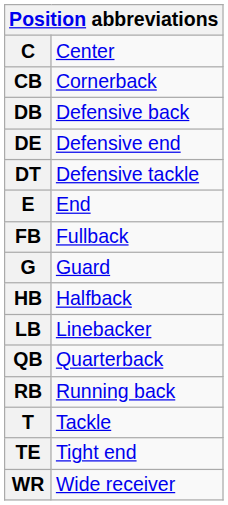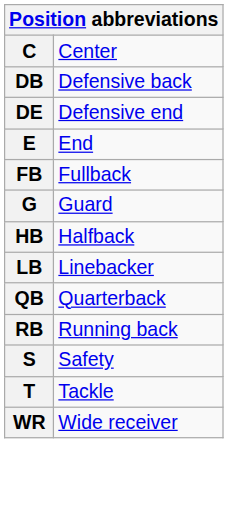 <table class="wikitable mw-collapsible mw-collapsed">
 <tr>
 <th scope="colgroup" colspan="2"><a href='#'>Position</a> abbreviations</th>
 </tr>
 <tr>
 <th scope="row">C</th>
 <td><a href='#'>Center</a></td>
 </tr>
 <tr>
-<th scope="row">CB</th>
-<td><a href='#'>Cornerback</a></td>
-</tr>
-<tr>
 <th scope="row">DB</th>
 <td><a href='#'>Defensive back</a></td>
 </tr>
 <tr>
 <th scope="row">DE</th>
 <td><a href='#'>Defensive end</a></td>
-</tr>
-<tr>
-<th scope="row">DT</th>
-<td><a href='#'>Defensive tackle</a></td>
 </tr>
 <tr>
 <th scope="row">E</th>
 <td><a href='#'>End</a></td>
 </tr>
 <tr>
 <th scope="row">FB</th>
 <td><a href='#'>Fullback</a></td>
 </tr>
 <tr>
 <th scope="row">G</th>
 <td><a href='#'>Guard</a></td>
 </tr>
 <tr>
 <th scope="row">HB</th>
 <td><a href='#'>Halfback</a></td>
 </tr>
 <tr>
 <th scope="row">LB</th>
 <td><a href='#'>Linebacker</a></td>
 </tr>
 <tr>
 <th scope="row">QB</th>
 <td><a href='#'>Quarterback</a></td>
 </tr>
 <tr>
 <th scope="row">RB</th>
 <td><a href='#'>Running back</a></td>
 </tr>
 <tr>
+<th scope="row">S</th>
+<td><a href='#'>Safety</a></td>
+</tr>
+<tr>
 <th scope="row">T</th>
 <td><a href='#'>Tackle</a></td>
-</tr>
-<tr>
-<th scope="row">TE</th>
-<td><a href='#'>Tight end</a></td>
 </tr>
 <tr>
 <th scope="row">WR</th>
 <td><a href='#'>Wide receiver</a></td>
 </tr>
 </table>
